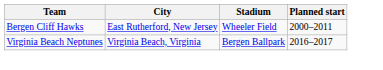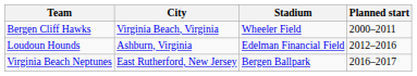 <table class="wikitable">
 <tr>
 <th>Team</th>
 <th>City</th>
 <th>Stadium</th>
 <th>Planned start</th>
 </tr>
 <tr>
 <td><a href='#'>Bergen Cliff Hawks</a></td>
-<td><a href='#'>East Rutherford, New Jersey</a></td>
+<td><a href='#'>Virginia Beach, Virginia</a></td>
 <td><a href='#'>Wheeler Field</a></td>
 <td>2000–2011</td>
 </tr>
 <tr>
+<td><a href='#'>Loudoun Hounds</a></td>
+<td><a href='#'>Ashburn, Virginia</a></td>
+<td><a href='#'>Edelman Financial Field</a></td>
+<td>2012–2016</td>
+</tr>
+<tr>
 <td><a href='#'>Virginia Beach Neptunes</a></td>
-<td><a href='#'>Virginia Beach, Virginia</a></td>
+<td><a href='#'>East Rutherford, New Jersey</a></td>
 <td><a href='#'>Bergen Ballpark</a></td>
 <td>2016–2017</td>
 </tr>
 </table>
